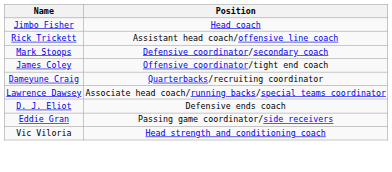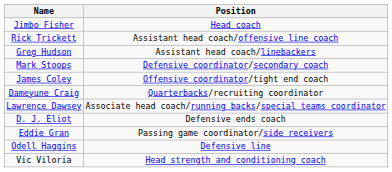 <table class="wikitable" style="text-align:center; white-space:nowrap;">
 <tr>
 <th>Name</th>
 <th>Position</th>
 </tr>
 <tr>
 <td><a href='#'>Jimbo Fisher</a></td>
 <td><a href='#'>Head coach</a></td>
 </tr>
 <tr>
 <td><a href='#'>Rick Trickett</a></td>
 <td>Assistant head coach/<a href='#'>offensive line coach</a></td>
+</tr>
+<tr>
+<td><a href='#'>Greg Hudson</a></td>
+<td>Assistant head coach/<a href='#'>linebackers</a></td>
 </tr>
 <tr>
 <td><a href='#'>Mark Stoops</a></td>
 <td><a href='#'>Defensive coordinator</a>/<a href='#'>secondary coach</a></td>
 </tr>
 <tr>
 <td><a href='#'>James Coley</a></td>
 <td><a href='#'>Offensive coordinator</a>/tight end coach</td>
 </tr>
 <tr>
 <td><a href='#'>Dameyune Craig</a></td>
 <td><a href='#'>Quarterbacks</a>/recruiting coordinator</td>
 </tr>
 <tr>
 <td><a href='#'>Lawrence Dawsey</a></td>
 <td>Associate head coach/<a href='#'>running backs</a>/<a href='#'>special teams coordinator</a></td>
 </tr>
 <tr>
 <td><a href='#'>D. J. Eliot</a></td>
 <td>Defensive ends coach</td>
 </tr>
 <tr>
 <td><a href='#'>Eddie Gran</a></td>
 <td>Passing game coordinator/<a href='#'>side receivers</a></td>
 </tr>
 <tr>
+<td><a href='#'>Odell Haggins</a></td>
+<td><a href='#'>Defensive line</a></td>
+</tr>
+<tr>
 <td>Vic Viloria</td>
 <td><a href='#'>Head strength and conditioning coach</a></td>
 </tr>
 </table>
